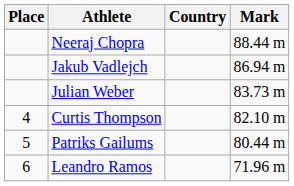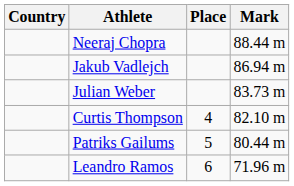 <table class="wikitable">
 <tr>
+<th>Country</th>
+<th>Athlete</th>
 <th>Place</th>
-<th>Athlete</th>
-<th>Country</th>
 <th>Mark</th>
 </tr>
 <tr>
+<td></td>
+<td><a href='#'>Neeraj Chopra</a></td>
 <td align=center></td>
-<td><a href='#'>Neeraj Chopra</a></td>
-<td></td>
 <td>88.44 m</td>
 </tr>
 <tr>
+<td></td>
+<td><a href='#'>Jakub Vadlejch</a></td>
 <td align=center></td>
-<td><a href='#'>Jakub Vadlejch</a></td>
-<td></td>
 <td>86.94 m</td>
 </tr>
 <tr>
+<td></td>
+<td><a href='#'>Julian Weber</a></td>
 <td align=center></td>
-<td><a href='#'>Julian Weber</a></td>
-<td></td>
 <td>83.73 m</td>
 </tr>
 <tr>
+<td></td>
+<td><a href='#'>Curtis Thompson</a></td>
 <td align=center>4</td>
-<td><a href='#'>Curtis Thompson</a></td>
-<td></td>
 <td>82.10 m</td>
 </tr>
 <tr>
+<td></td>
+<td><a href='#'>Patriks Gailums</a></td>
 <td align=center>5</td>
-<td><a href='#'>Patriks Gailums</a></td>
-<td></td>
 <td>80.44 m</td>
 </tr>
 <tr>
+<td></td>
+<td><a href='#'>Leandro Ramos</a></td>
 <td align=center>6</td>
-<td><a href='#'>Leandro Ramos</a></td>
-<td></td>
 <td>71.96 m</td>
 </tr>
 </table>
